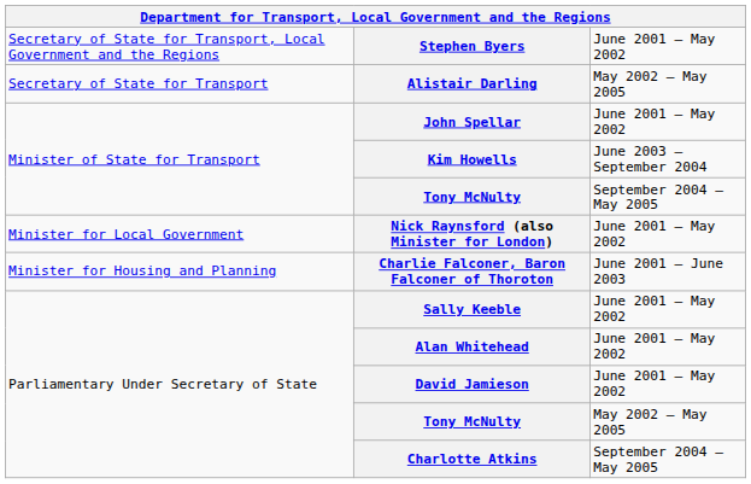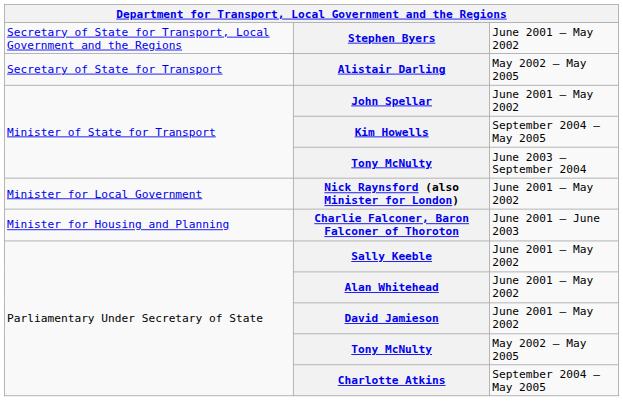 <table class="wikitable plainrowheaders" width=100% style="max-width:55em;">
 <tr>
 <th colspan=4><a href='#'>Department for Transport, Local Government and the Regions</a></th>
 </tr>
 <tr>
 <td><a href='#'>Secretary of State for Transport, Local Government and the Regions</a></td>
 <th scope="row" style="font-weight:bold;"><a href='#'>Stephen Byers</a></th>
 <td>June 2001 – May 2002</td>
 </tr>
 <tr>
 <td><a href='#'>Secretary of State for Transport</a></td>
 <th scope="row" style="font-weight:bold;"><a href='#'>Alistair Darling</a></th>
 <td>May 2002 – May 2005</td>
 </tr>
 <tr>
 <td rowspan="3"><a href='#'>Minister of State for Transport</a></td>
 <th scope="row" style="font-weight:bold;"><a href='#'>John Spellar</a></th>
 <td>June 2001 – May 2002</td>
 </tr>
 <tr>
 <th scope="row"><a href='#'>Kim Howells</a></th>
-<td>June 2003 – September 2004</td>
+<td>September 2004 – May 2005</td>
 </tr>
 <tr>
 <th scope="row"><a href='#'>Tony McNulty</a></th>
-<td>September 2004 – May 2005</td>
+<td>June 2003 – September 2004</td>
 </tr>
 <tr>
 <td><a href='#'>Minister for Local Government</a></td>
 <th scope="row"><a href='#'>Nick Raynsford</a> (also <a href='#'>Minister for London</a>)</th>
 <td>June 2001 – May 2002</td>
 </tr>
 <tr>
 <td><a href='#'>Minister for Housing and Planning</a></td>
 <th scope="row"><a href='#'>Charlie Falconer, Baron Falconer of Thoroton</a></th>
 <td>June 2001 – June 2003</td>
 </tr>
 <tr>
 <td rowspan="5">Parliamentary Under Secretary of State</td>
 <th scope="row"><a href='#'>Sally Keeble</a></th>
 <td>June 2001 – May 2002</td>
 </tr>
 <tr>
 <th scope="row"><a href='#'>Alan Whitehead</a></th>
 <td>June 2001 – May 2002</td>
 </tr>
 <tr>
 <th scope="row"><a href='#'>David Jamieson</a></th>
 <td>June 2001 – May 2002</td>
 </tr>
 <tr>
 <th scope="row"><a href='#'>Tony McNulty</a></th>
 <td>May 2002 – May 2005</td>
 </tr>
 <tr>
 <th scope="row"><a href='#'>Charlotte Atkins</a></th>
 <td>September 2004 – May 2005</td>
 </tr>
 </table>
